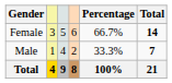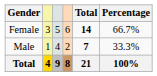 <table class=wikitable style="font-size:85%; float:right; text-align:center">
 <tr>
 <th>Gender</th>
 <td bgcolor=F7F6A8></td>
 <td bgcolor=DCE5E5></td>
 <td bgcolor=FFDAB9></td>
+<th>Total</th>
 <th>Percentage</th>
-<th>Total</th>
 </tr>
 <tr>
 <td>Female</td>
 <td bgcolor=F7F6A8>3</td>
 <td bgcolor=DCE5E5>5</td>
 <td bgcolor=FFDAB9>6</td>
+<td><strong>14</strong></td>
 <td>66.7%</td>
-<td><strong>14</strong></td>
 </tr>
 <tr>
 <td>Male</td>
 <td bgcolor=F7F6A8>1</td>
 <td bgcolor=DCE5E5>4</td>
 <td bgcolor=FFDAB9>2</td>
+<td><strong>7</strong></td>
 <td>33.3%</td>
-<td><strong>7</strong></td>
 </tr>
 <tr>
 <th>Total</th>
 <th style=background:gold>4</th>
 <th style=background:silver>9</th>
 <th style=background:#c96>8</th>
+<th>21</th>
 <th>100%</th>
-<th>21</th>
 </tr>
 </table>
